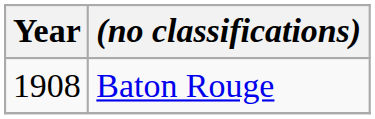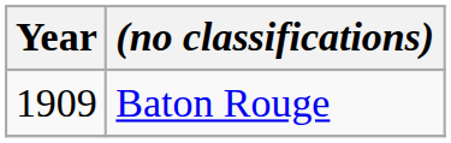 <table class="wikitable">
 <tr>
 <th>Year</th>
 <th><em>(no classifications)</em></th>
 </tr>
 <tr>
-<td>1908</td>
+<td>1909</td>
 <td><a href='#'>Baton Rouge</a></td>
 </tr>
 <tr>
 </tr>
 </table>
